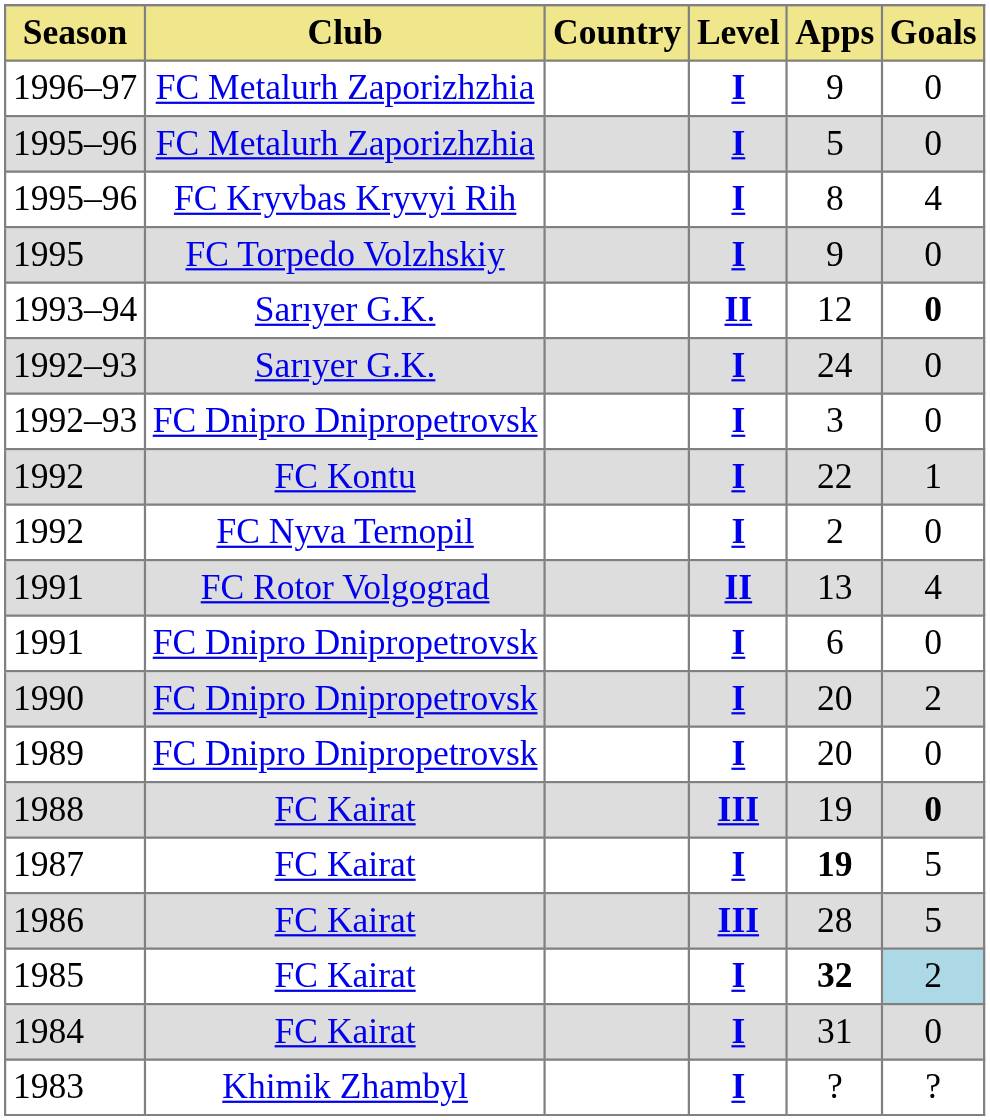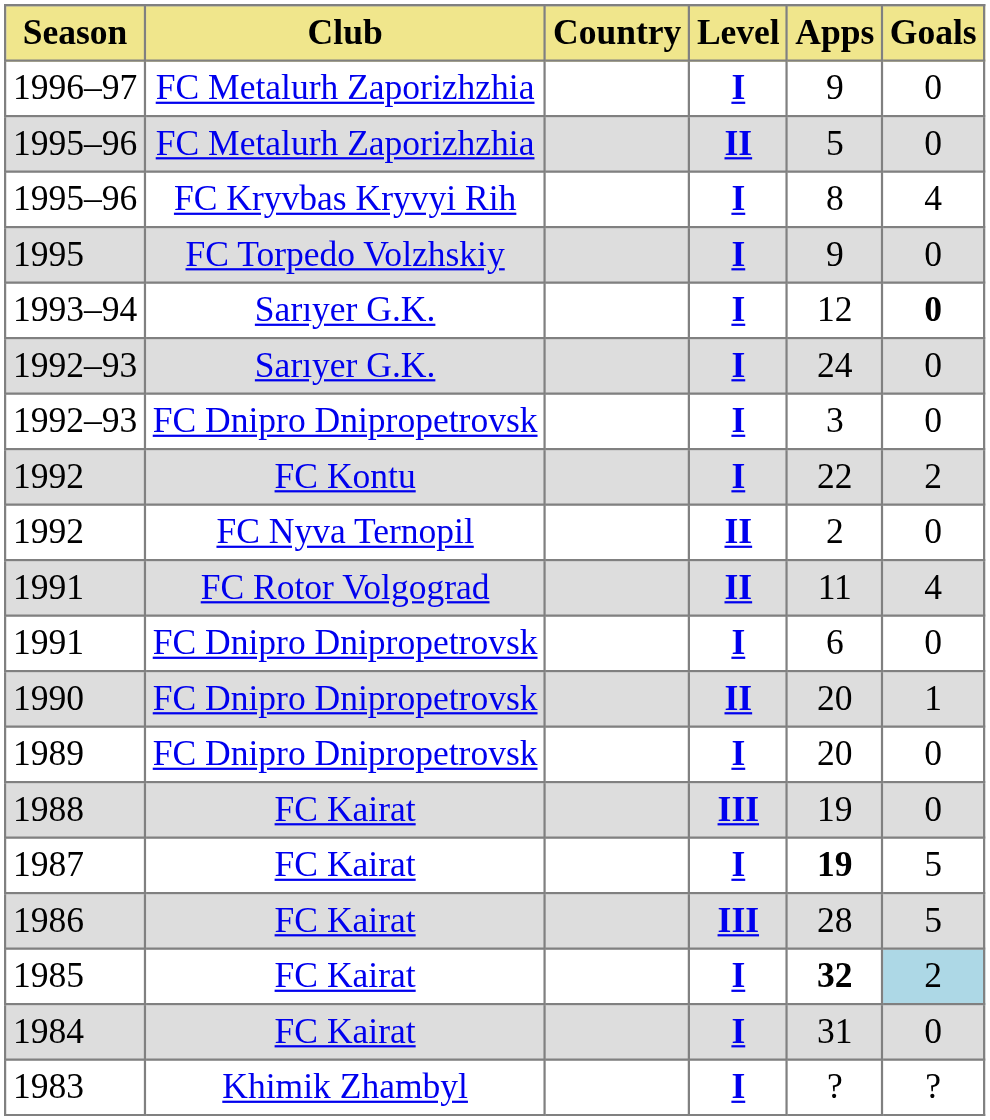 <table border=1 cellpadding=3 style="border-collapse: collapse;">
 <tr align=center style=background:#efefefe>
 </tr>
 <tr ---- bgcolor="#F0E68C" align="center">
 <th>Season</th>
 <th>Club</th>
 <th>Country</th>
 <th>Level</th>
 <th>Apps</th>
 <th>Goals</th>
 </tr>
 <tr>
 <td>1996–97</td>
 <td align=center><a href='#'>FC Metalurh Zaporizhzhia</a></td>
 <td align=center></td>
 <td align=center><strong><a href='#'>I</a></strong></td>
 <td align=center>9</td>
 <td align=center>0</td>
 </tr>
 <tr bgcolor=#dddddd>
 <td>1995–96</td>
 <td align=center><a href='#'>FC Metalurh Zaporizhzhia</a></td>
 <td align=center></td>
-<td align=center><strong><a href='#'>I</a></strong></td>
+<td align=center><strong><a href='#'>II</a></strong></td>
 <td align=center>5</td>
 <td align=center>0</td>
 </tr>
 <tr>
 <td>1995–96</td>
 <td align=center><a href='#'>FC Kryvbas Kryvyi Rih</a></td>
 <td align=center></td>
 <td align=center><strong><a href='#'>I</a></strong></td>
 <td align=center>8</td>
 <td align=center>4</td>
 </tr>
 <tr bgcolor=#dddddd>
 <td>1995</td>
 <td align=center><a href='#'>FC Torpedo Volzhskiy</a></td>
 <td align=center></td>
 <td align=center><strong><a href='#'>I</a></strong></td>
 <td align=center>9</td>
 <td align=center>0</td>
 </tr>
 <tr>
 <td>1993–94</td>
 <td align=center><a href='#'>Sarıyer G.K.</a></td>
 <td align=center></td>
-<td align=center><strong><a href='#'>II</a></strong></td>
+<td align=center><strong><a href='#'>I</a></strong></td>
 <td align=center>12</td>
 <td align=center><strong>0</strong></td>
 </tr>
 <tr bgcolor=#dddddd>
 <td>1992–93</td>
 <td align=center><a href='#'>Sarıyer G.K.</a></td>
 <td align=center></td>
 <td align=center><strong><a href='#'>I</a></strong></td>
 <td align=center>24</td>
 <td align=center>0</td>
 </tr>
 <tr>
 <td>1992–93</td>
 <td align=center><a href='#'>FC Dnipro Dnipropetrovsk</a></td>
 <td align=center></td>
 <td align=center><strong><a href='#'>I</a></strong></td>
 <td align=center>3</td>
 <td align=center>0</td>
 </tr>
 <tr bgcolor=#dddddd>
 <td>1992</td>
 <td align=center><a href='#'>FC Kontu</a></td>
 <td align=center></td>
 <td align=center><strong><a href='#'>I</a></strong></td>
 <td align=center>22</td>
-<td align=center>1</td>
+<td align=center>2</td>
 </tr>
 <tr>
 <td>1992</td>
 <td align=center><a href='#'>FC Nyva Ternopil</a></td>
 <td align=center></td>
-<td align=center><strong><a href='#'>I</a></strong></td>
+<td align=center><strong><a href='#'>II</a></strong></td>
 <td align=center>2</td>
 <td align=center>0</td>
 </tr>
 <tr bgcolor=#dddddd>
 <td>1991</td>
 <td align=center><a href='#'>FC Rotor Volgograd</a></td>
 <td align=center></td>
 <td align=center><strong><a href='#'>II</a></strong></td>
-<td align=center>13</td>
+<td align=center>11</td>
 <td align=center>4</td>
 </tr>
 <tr>
 <td>1991</td>
 <td align=center><a href='#'>FC Dnipro Dnipropetrovsk</a></td>
 <td align=center></td>
 <td align=center><strong><a href='#'>I</a></strong></td>
 <td align=center>6</td>
 <td align=center>0</td>
 </tr>
 <tr bgcolor=#dddddd>
 <td>1990</td>
 <td align=center><a href='#'>FC Dnipro Dnipropetrovsk</a></td>
 <td align=center></td>
-<td align=center><strong><a href='#'>I</a></strong></td>
+<td align=center><strong><a href='#'>II</a></strong></td>
 <td align=center>20</td>
-<td align=center>2</td>
+<td align=center>1</td>
 </tr>
 <tr>
 <td>1989</td>
 <td align=center><a href='#'>FC Dnipro Dnipropetrovsk</a></td>
 <td align=center></td>
 <td align=center><strong><a href='#'>I</a></strong></td>
 <td align=center>20</td>
 <td align=center>0</td>
 </tr>
 <tr bgcolor=#dddddd>
 <td>1988</td>
 <td align=center><a href='#'>FC Kairat</a></td>
 <td align=center></td>
 <td align=center><strong><a href='#'>III</a></strong></td>
 <td align=center>19</td>
-<td align=center><strong>0</strong></td>
+<td align=center>0</td>
 </tr>
 <tr>
 <td>1987</td>
 <td align=center><a href='#'>FC Kairat</a></td>
 <td align=center></td>
 <td align=center><strong><a href='#'>I</a></strong></td>
 <td align=center><strong>19</strong></td>
 <td align=center>5</td>
 </tr>
 <tr bgcolor=#dddddd>
 <td>1986</td>
 <td align=center><a href='#'>FC Kairat</a></td>
 <td align=center></td>
 <td align=center><strong><a href='#'>III</a></strong></td>
 <td align=center>28</td>
 <td align=center>5</td>
 </tr>
 <tr>
 <td>1985</td>
 <td align=center><a href='#'>FC Kairat</a></td>
 <td align=center></td>
 <td align=center><strong><a href='#'>I</a></strong></td>
 <td align=center><strong>32</strong></td>
 <td align=center style="background: lightblue;">2</td>
 </tr>
 <tr bgcolor=#dddddd>
 <td>1984</td>
 <td align=center><a href='#'>FC Kairat</a></td>
 <td align=center></td>
 <td align=center><strong><a href='#'>I</a></strong></td>
 <td align=center>31</td>
 <td align=center>0</td>
 </tr>
 <tr>
 <td>1983</td>
 <td align=center><a href='#'>Khimik Zhambyl</a></td>
 <td align=center></td>
 <td align=center><strong><a href='#'>I</a></strong></td>
 <td align=center>?</td>
 <td align=center>?</td>
 </tr>
 </table>
